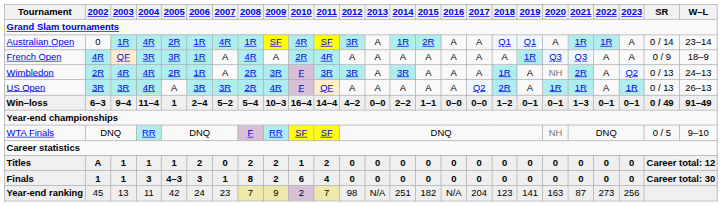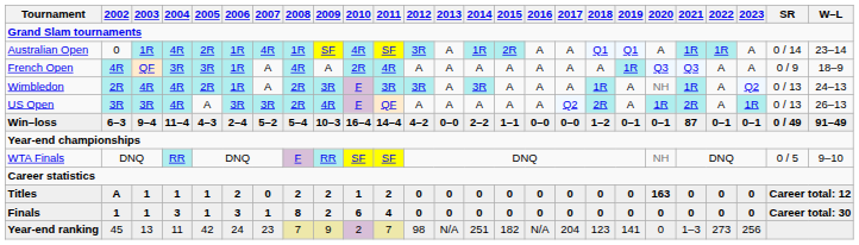 <table class="wikitable nowrap" style=text-align:center;font-size:83%>
 <tr>
 <th>Tournament</th>
 <th><a href='#'>2002</a></th>
 <th><a href='#'>2003</a></th>
 <th><a href='#'>2004</a></th>
 <th><a href='#'>2005</a></th>
 <th><a href='#'>2006</a></th>
 <th><a href='#'>2007</a></th>
 <th><a href='#'>2008</a></th>
 <th><a href='#'>2009</a></th>
 <th><a href='#'>2010</a></th>
 <th><a href='#'>2011</a></th>
 <th><a href='#'>2012</a></th>
 <th><a href='#'>2013</a></th>
 <th><a href='#'>2014</a></th>
 <th><a href='#'>2015</a></th>
 <th><a href='#'>2016</a></th>
 <th><a href='#'>2017</a></th>
 <th><a href='#'>2018</a></th>
 <th><a href='#'>2019</a></th>
 <th><a href='#'>2020</a></th>
 <th><a href='#'>2021</a></th>
 <th><a href='#'>2022</a></th>
 <th><a href='#'>2023</a></th>
 <th>SR</th>
 <th>W–L</th>
 </tr>
 <tr>
 <td colspan=25 style=text-align:left><strong><a href='#'>Grand Slam tournaments</a></strong></td>
 </tr>
 <tr>
 <td align=left><a href='#'>Australian Open</a></td>
 <td>0</td>
 <td style=background:#afeeee><a href='#'>1R</a></td>
 <td style=background:#afeeee><a href='#'>4R</a></td>
 <td style=background:#afeeee><a href='#'>2R</a></td>
 <td style=background:#afeeee><a href='#'>1R</a></td>
 <td style=background:#afeeee><a href='#'>4R</a></td>
 <td style=background:#afeeee><a href='#'>1R</a></td>
 <td style=background:yellow><a href='#'>SF</a></td>
 <td style=background:#afeeee><a href='#'>4R</a></td>
 <td style=background:yellow><a href='#'>SF</a></td>
 <td style=background:#afeeee><a href='#'>3R</a></td>
 <td>A</td>
 <td style=background:#afeeee><a href='#'>1R</a></td>
 <td style=background:#afeeee><a href='#'>2R</a></td>
 <td>A</td>
 <td>A</td>
 <td bgcolor=f0f8ff><a href='#'>Q1</a></td>
 <td bgcolor=f0f8ff><a href='#'>Q1</a></td>
 <td>A</td>
 <td bgcolor=afeeee><a href='#'>1R</a></td>
 <td bgcolor=afeeee><a href='#'>1R</a></td>
 <td>A</td>
 <td>0 / 14</td>
 <td>23–14</td>
 </tr>
 <tr>
 <td align=left><a href='#'>French Open</a></td>
 <td style=background:#afeeee><a href='#'>4R</a></td>
 <td style=background:#ffebcd><a href='#'>QF</a></td>
 <td style=background:#afeeee><a href='#'>3R</a></td>
 <td style=background:#afeeee><a href='#'>3R</a></td>
 <td style=background:#afeeee><a href='#'>1R</a></td>
 <td>A</td>
 <td style=background:#afeeee><a href='#'>4R</a></td>
 <td>A</td>
 <td style=background:#afeeee><a href='#'>2R</a></td>
 <td style=background:#afeeee><a href='#'>4R</a></td>
 <td>A</td>
 <td>A</td>
 <td>A</td>
 <td>A</td>
 <td>A</td>
 <td>A</td>
 <td>A</td>
 <td style=background:#afeeee;><a href='#'>1R</a></td>
 <td bgcolor=f0f8ff><a href='#'>Q3</a></td>
 <td bgcolor=f0f8ff><a href='#'>Q3</a></td>
 <td>A</td>
 <td>A</td>
 <td>0 / 9</td>
 <td>18–9</td>
 </tr>
 <tr>
 <td align=left><a href='#'>Wimbledon</a></td>
 <td style=background:#afeeee><a href='#'>2R</a></td>
 <td style=background:#afeeee><a href='#'>4R</a></td>
 <td style=background:#afeeee><a href='#'>4R</a></td>
 <td style=background:#afeeee><a href='#'>2R</a></td>
 <td style=background:#afeeee><a href='#'>1R</a></td>
 <td>A</td>
 <td style=background:#afeeee><a href='#'>2R</a></td>
 <td style=background:#afeeee><a href='#'>3R</a></td>
 <td style=background:thistle><a href='#'>F</a></td>
 <td style=background:#afeeee><a href='#'>3R</a></td>
 <td style=background:#afeeee><a href='#'>3R</a></td>
 <td>A</td>
 <td style=background:#afeeee><a href='#'>3R</a></td>
 <td>A</td>
 <td>A</td>
 <td>A</td>
 <td style=background:#afeeee><a href='#'>1R</a></td>
 <td>A</td>
 <td style=color:#767676>NH</td>
-<td style=background:#afeeee><a href='#'>2R</a></td>
+<td style=background:#afeeee><a href='#'>1R</a></td>
 <td>A</td>
 <td bgcolor=f0f8ff><a href='#'>Q2</a></td>
 <td>0 / 13</td>
 <td>24–13</td>
 </tr>
 <tr>
 <td align=left><a href='#'>US Open</a></td>
 <td style=background:#afeeee><a href='#'>3R</a></td>
 <td style=background:#afeeee><a href='#'>3R</a></td>
 <td style=background:#afeeee><a href='#'>4R</a></td>
 <td>A</td>
 <td style=background:#afeeee><a href='#'>3R</a></td>
 <td style=background:#afeeee><a href='#'>3R</a></td>
 <td style=background:#afeeee><a href='#'>2R</a></td>
 <td style=background:#afeeee><a href='#'>4R</a></td>
 <td style=background:thistle><a href='#'>F</a></td>
 <td style=background:#ffebcd><a href='#'>QF</a></td>
 <td>A</td>
 <td>A</td>
 <td>A</td>
 <td>A</td>
 <td>A</td>
 <td bgcolor=f0f8ff><a href='#'>Q2</a></td>
 <td style=background:#afeeee><a href='#'>2R</a></td>
 <td>A</td>
 <td style=background:#afeeee><a href='#'>1R</a></td>
-<td style=background:#afeeee><a href='#'>1R</a></td>
+<td style=background:#afeeee><a href='#'>2R</a></td>
 <td>A</td>
 <td bgcolor=afeeee><a href='#'>1R</a></td>
 <td>0 / 13</td>
 <td>26–13</td>
 </tr>
 <tr style=font-weight:bold;background:#efefef>
 <td style=text-align:left>Win–loss</td>
 <td>6–3</td>
 <td>9–4</td>
 <td>11–4</td>
-<td>1</td>
+<td>4–3</td>
 <td>2–4</td>
 <td>5–2</td>
 <td>5–4</td>
 <td>10–3</td>
 <td>16–4</td>
 <td>14–4</td>
 <td>4–2</td>
 <td>0–0</td>
 <td>2–2</td>
 <td>1–1</td>
 <td>0–0</td>
 <td>0–0</td>
 <td>1–2</td>
 <td>0–1</td>
 <td>0–1</td>
-<td>1–3</td>
+<td>87</td>
 <td>0–1</td>
 <td>0–1</td>
 <td>0 / 49</td>
 <td>91–49</td>
 </tr>
 <tr>
 <td colspan=25 style=text-align:left><strong>Year-end championships</strong></td>
 </tr>
 <tr>
 <td align=left><a href='#'>WTA Finals</a></td>
 <td colspan=2>DNQ</td>
 <td style=background:#afeeee><a href='#'>RR</a></td>
 <td colspan=3>DNQ</td>
 <td style=background:thistle><a href='#'>F</a></td>
 <td style=background:#afeeee><a href='#'>RR</a></td>
 <td style=background:yellow><a href='#'>SF</a></td>
 <td style=background:yellow><a href='#'>SF</a></td>
 <td colspan=8>DNQ</td>
 <td style=color:#767676>NH</td>
 <td colspan=3>DNQ</td>
 <td>0 / 5</td>
 <td>9–10</td>
 </tr>
 <tr>
 <td colspan=25 style=text-align:left><strong>Career statistics</strong></td>
 </tr>
 <tr style=background:#efefef;font-weight:bold>
 <td style=text-align:left>Titles</td>
 <td>A</td>
 <td>1</td>
 <td>1</td>
 <td>1</td>
 <td>2</td>
 <td>0</td>
 <td>2</td>
 <td>2</td>
 <td>1</td>
 <td>2</td>
 <td>0</td>
 <td>0</td>
 <td>0</td>
 <td>0</td>
 <td>0</td>
 <td>0</td>
 <td>0</td>
 <td>0</td>
-<td>0</td>
+<td>163</td>
 <td>0</td>
 <td>0</td>
 <td>0</td>
 <td colspan=2>Career total: 12</td>
 </tr>
 <tr style=background:#efefef;font-weight:bold>
 <td align=left>Finals</td>
 <td>1</td>
 <td>1</td>
 <td>3</td>
-<td>4–3</td>
+<td>1</td>
 <td>3</td>
 <td>1</td>
 <td>8</td>
 <td>2</td>
 <td>6</td>
 <td>4</td>
 <td>0</td>
 <td>0</td>
 <td>0</td>
 <td>0</td>
 <td>0</td>
 <td>0</td>
 <td>0</td>
 <td>0</td>
 <td>0</td>
 <td>0</td>
 <td>0</td>
 <td>0</td>
 <td colspan=2>Career total: 30</td>
 </tr>
 <tr style=background:#efefef>
 <td align=left><strong>Year-end ranking</strong></td>
 <td>45</td>
 <td>13</td>
 <td>11</td>
 <td>42</td>
 <td>24</td>
 <td>23</td>
 <td style=background:#eee8aa>7</td>
 <td style=background:#eee8aa>9</td>
 <td style=background:thistle>2</td>
 <td style=background:#eee8aa>7</td>
 <td>98</td>
 <td>N/A</td>
 <td>251</td>
 <td>182</td>
 <td>N/A</td>
 <td>204</td>
 <td>123</td>
 <td>141</td>
-<td>163</td>
-<td>87</td>
+<td>0</td>
+<td>1–3</td>
 <td>273</td>
 <td>256</td>
 <td colspan=2></td>
 </tr>
 </table>
